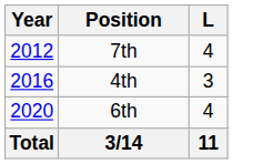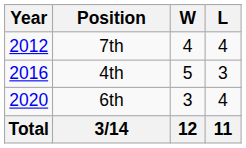 <table class="wikitable" style="text-align: center;">
 <tr>
 <th>Year</th>
 <th width="100">Position</th>
+<th width="25">W</th>
 <th width="25">L</th>
 </tr>
 <tr>
 <td> <a href='#'>2012</a></td>
 <td>7th</td>
 <td>4</td>
+<td>4</td>
 </tr>
 <tr>
 <td> <a href='#'>2016</a></td>
 <td>4th</td>
+<td>5</td>
 <td>3</td>
 </tr>
 <tr>
 <td> <a href='#'>2020</a></td>
 <td>6th</td>
+<td>3</td>
 <td>4</td>
 </tr>
 <tr>
 <th>Total</th>
 <th>3/14</th>
+<th>12</th>
 <th>11</th>
 </tr>
 </table>
